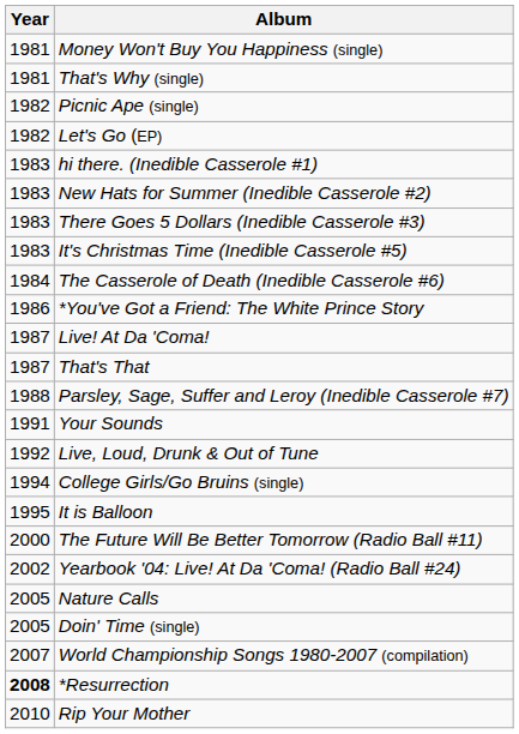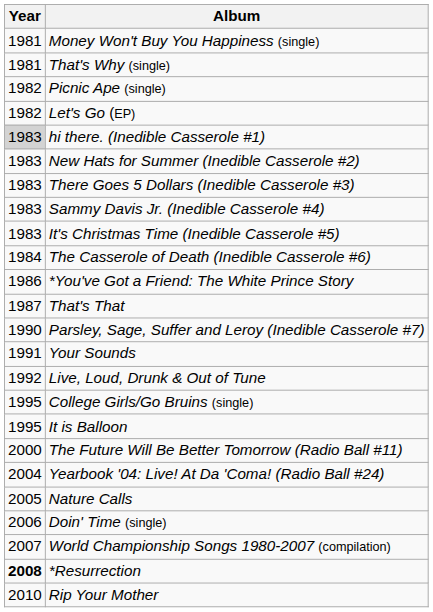 <table class="wikitable">
 <tr>
 <th>Year</th>
 <th>Album</th>
 </tr>
 <tr>
 <td>1981</td>
 <td><em>Money Won't Buy You Happiness</em> <small>(single)</small></td>
 </tr>
 <tr>
 <td>1981</td>
 <td><em>That's Why</em> <small>(single)</small></td>
 </tr>
 <tr>
 <td>1982</td>
 <td><em>Picnic Ape</em> <small>(single)</small></td>
 </tr>
 <tr>
 <td>1982</td>
 <td><em>Let's Go</em> (<small>EP)</small></td>
 </tr>
 <tr>
-<td>1983</td>
+<td style="background: lightgrey;">1983</td>
 <td><em>hi there. (Inedible Casserole #1)</em></td>
 </tr>
 <tr>
 <td>1983</td>
 <td><em>New Hats for Summer (Inedible Casserole #2)</em></td>
 </tr>
 <tr>
 <td>1983</td>
 <td><em>There Goes 5 Dollars (Inedible Casserole #3)</em></td>
+</tr>
+<tr>
+<td>1983</td>
+<td><em>Sammy Davis Jr. (Inedible Casserole #4)</em></td>
 </tr>
 <tr>
 <td>1983</td>
 <td><em>It's Christmas Time (Inedible Casserole #5)</em></td>
 </tr>
 <tr>
 <td>1984</td>
 <td><em>The Casserole of Death (Inedible Casserole #6)</em></td>
 </tr>
 <tr>
 <td>1986</td>
 <td><em>*You've Got a Friend: The White Prince Story</em></td>
 </tr>
 <tr>
 <td>1987</td>
-<td><em>Live! At Da 'Coma!</em></td>
-</tr>
-<tr>
-<td>1987</td>
 <td><em>That's That</em></td>
 </tr>
 <tr>
-<td>1988</td>
+<td>1990</td>
 <td><em>Parsley, Sage, Suffer and Leroy  (Inedible Casserole #7)</em></td>
 </tr>
 <tr>
 <td>1991</td>
 <td><em>Your Sounds</em></td>
 </tr>
 <tr>
 <td>1992</td>
 <td><em>Live, Loud, Drunk & Out of Tune</em></td>
 </tr>
 <tr>
-<td>1994</td>
+<td>1995</td>
 <td><em>College Girls/Go Bruins</em> <small>(single)</small></td>
 </tr>
 <tr>
 <td>1995</td>
 <td><em>It is Balloon</em></td>
 </tr>
 <tr>
 <td>2000</td>
 <td><em>The Future Will Be Better Tomorrow (Radio Ball #11)</em></td>
 </tr>
 <tr>
-<td>2002</td>
+<td>2004</td>
 <td><em>Yearbook '04: Live! At Da 'Coma! (Radio Ball #24)</em></td>
 </tr>
 <tr>
 <td>2005</td>
 <td><em>Nature Calls</em></td>
 </tr>
 <tr>
-<td>2005</td>
+<td>2006</td>
 <td><em>Doin' Time</em> <small>(single)</small></td>
 </tr>
 <tr>
 <td>2007</td>
 <td><em>World Championship Songs 1980-2007</em>  <small>(compilation)</small></td>
 </tr>
 <tr>
 <td><strong>2008</strong></td>
 <td><em>*Resurrection</em></td>
 </tr>
 <tr>
 <td>2010</td>
 <td><em>Rip Your Mother</em></td>
 </tr>
 </table>
